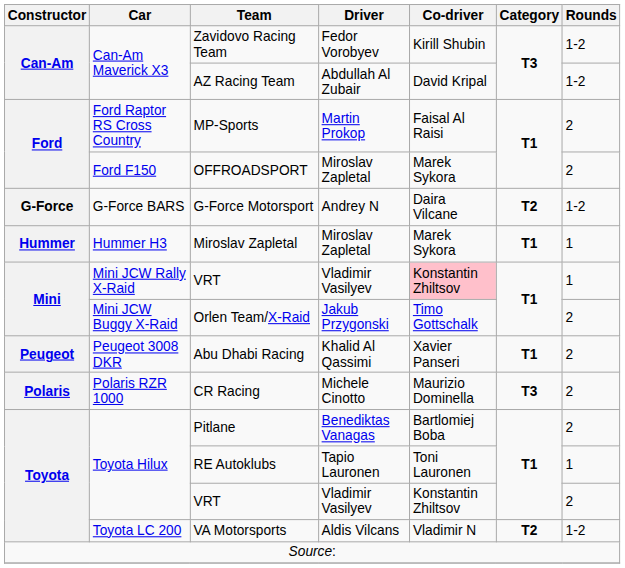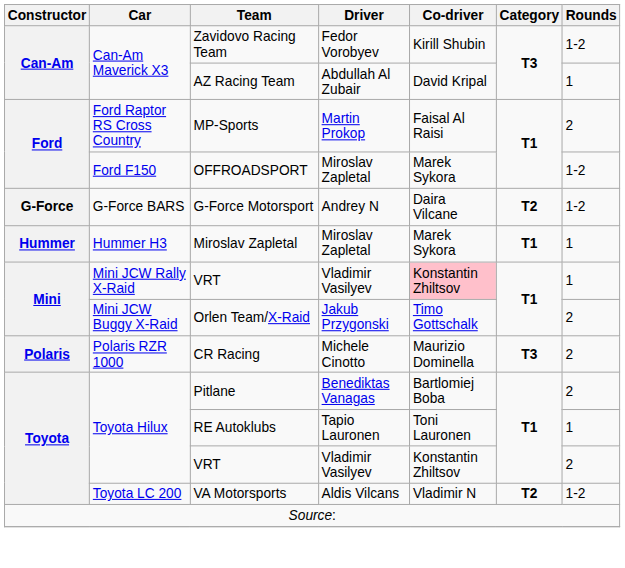 <table class="wikitable" style="font-size: 85%">
 <tr>
 <th>Constructor</th>
 <th>Car</th>
 <th>Team</th>
 <th>Driver</th>
 <th>Co-driver</th>
 <th>Category</th>
 <th>Rounds</th>
 </tr>
 <tr>
 <th rowspan=2><a href='#'>Can-Am</a></th>
 <td rowspan=2><a href='#'>Can-Am Maverick X3</a></td>
 <td> Zavidovo Racing Team</td>
 <td> Fedor Vorobyev</td>
 <td> Kirill Shubin</td>
 <td rowspan=2 align="center"><strong><span>T3</span></strong></td>
 <td>1-2</td>
 </tr>
 <tr>
 <td> AZ Racing Team</td>
 <td> Abdullah Al Zubair</td>
 <td> David Kripal</td>
-<td>1-2</td>
+<td>1</td>
 </tr>
 <tr>
 <th rowspan=2><a href='#'>Ford</a></th>
 <td rowspan=1><a href='#'>Ford Raptor RS Cross Country</a></td>
 <td> MP-Sports</td>
 <td> <a href='#'>Martin Prokop</a></td>
 <td> Faisal Al Raisi</td>
 <td rowspan=2 align="center"><strong><span>T1</span></strong></td>
 <td>2</td>
 </tr>
 <tr>
 <td rowspan=1><a href='#'>Ford F150</a></td>
 <td> OFFROADSPORT</td>
 <td> Miroslav Zapletal</td>
 <td> Marek Sykora</td>
-<td>2</td>
+<td>1-2</td>
 </tr>
 <tr>
 <th rowspan=1>G-Force</th>
 <td>G-Force BARS</td>
 <td> G-Force Motorsport</td>
 <td> Andrey N</td>
 <td> Daira Vilcane</td>
 <td rowspan=1 align="center"><strong><span>T2</span></strong></td>
 <td>1-2</td>
 </tr>
 <tr>
 <th rowspan=1><a href='#'>Hummer</a></th>
 <td><a href='#'>Hummer H3</a></td>
 <td> Miroslav Zapletal</td>
 <td> Miroslav Zapletal</td>
 <td> Marek Sykora</td>
 <td rowspan=1 align="center"><strong><span>T1</span></strong></td>
 <td>1</td>
 </tr>
 <tr>
 <th rowspan=2><a href='#'>Mini</a></th>
 <td rowspan=1><a href='#'>Mini JCW Rally X-Raid</a></td>
 <td> VRT</td>
 <td> Vladimir Vasilyev</td>
 <td style="background: pink;"> Konstantin Zhiltsov</td>
 <td rowspan=2 align="center"><strong><span>T1</span></strong></td>
 <td>1</td>
 </tr>
 <tr>
 <td rowspan=1><a href='#'>Mini JCW Buggy X-Raid</a></td>
 <td> Orlen Team/<a href='#'>X-Raid</a></td>
 <td> <a href='#'>Jakub Przygonski</a></td>
 <td> <a href='#'>Timo Gottschalk</a></td>
-<td>2</td>
-</tr>
-<tr>
-<th rowspan=1><a href='#'>Peugeot</a></th>
-<td rowspan=1><a href='#'>Peugeot 3008 DKR</a></td>
-<td> Abu Dhabi Racing</td>
-<td> Khalid Al Qassimi</td>
-<td> Xavier Panseri</td>
-<td rowspan=1 align="center"><strong><span>T1</span></strong></td>
 <td>2</td>
 </tr>
 <tr>
 <th rowspan=1><a href='#'>Polaris</a></th>
 <td rowspan=1><a href='#'>Polaris RZR 1000</a></td>
 <td> CR Racing</td>
 <td> Michele Cinotto</td>
 <td> Maurizio Dominella</td>
 <td rowspan=1 align="center"><strong><span>T3</span></strong></td>
 <td>2</td>
 </tr>
 <tr>
 <th rowspan=4><a href='#'>Toyota</a></th>
 <td rowspan=3><a href='#'>Toyota Hilux</a></td>
 <td> Pitlane</td>
 <td> <a href='#'>Benediktas Vanagas</a></td>
 <td> Bartlomiej Boba</td>
 <td rowspan=3 align="center"><strong><span>T1</span></strong></td>
 <td>2</td>
 </tr>
 <tr>
 <td> RE Autoklubs</td>
 <td> Tapio Lauronen</td>
 <td> Toni Lauronen</td>
 <td>1</td>
 </tr>
 <tr>
 <td> VRT</td>
 <td> Vladimir Vasilyev</td>
 <td> Konstantin Zhiltsov</td>
 <td>2</td>
 </tr>
 <tr>
 <td rowspan=1><a href='#'>Toyota LC 200</a></td>
 <td> VA Motorsports</td>
 <td> Aldis Vilcans</td>
 <td> Vladimir N</td>
 <td rowspan=1 align="center"><strong><span>T2</span></strong></td>
 <td>1-2</td>
 </tr>
 <tr>
 <td colspan=7 align=center><em>Source</em>:</td>
 </tr>
 <tr>
 </tr>
 </table>
